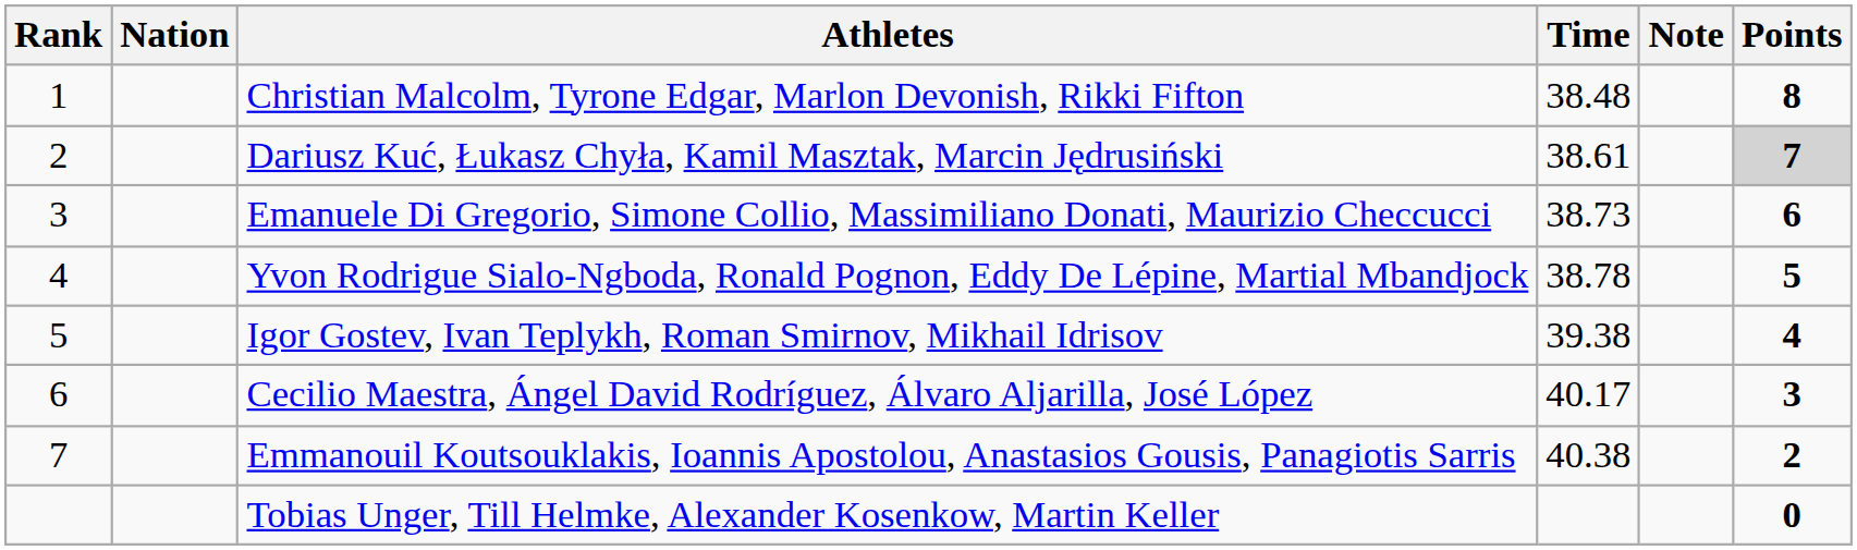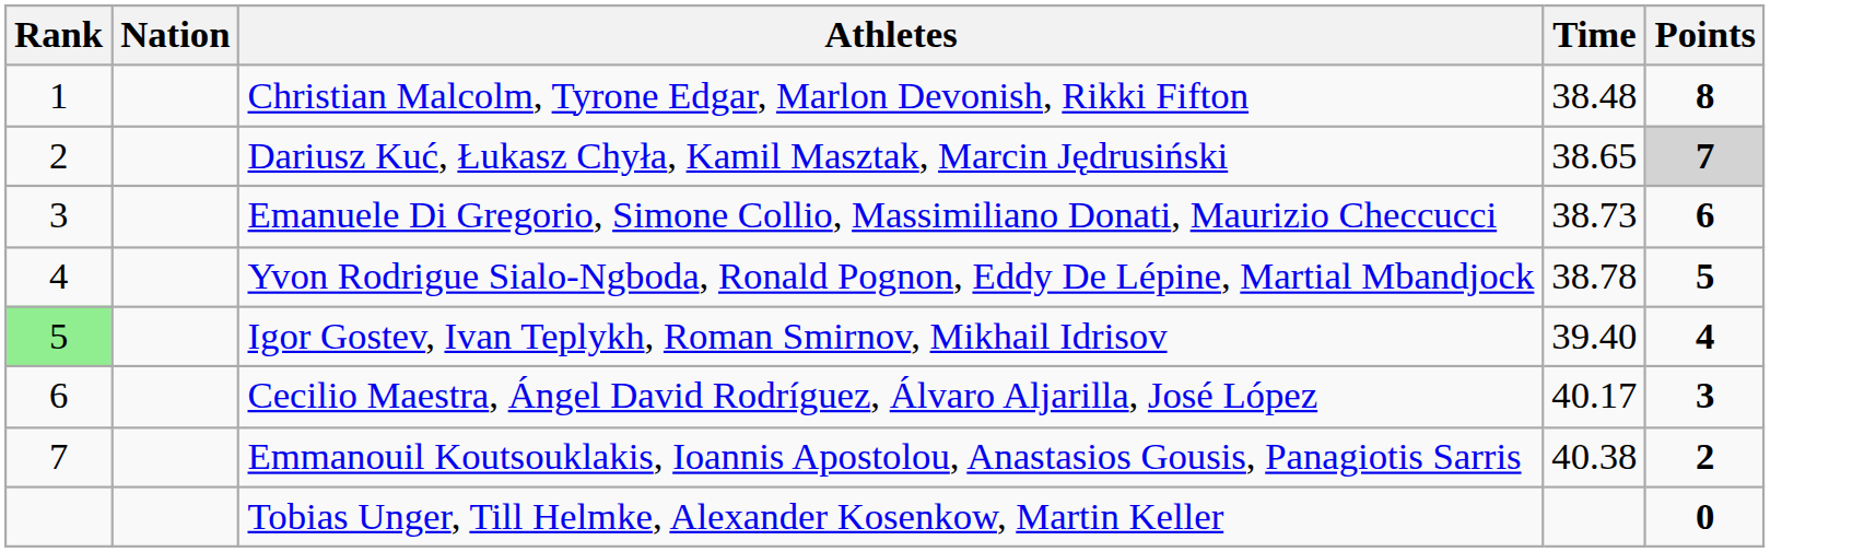 <table class="wikitable sortable" style="text-align:center">
 <tr>
 <th>Rank</th>
 <th>Nation</th>
 <th>Athletes</th>
 <th>Time</th>
-<th>Note</th>
 <th>Points</th>
 </tr>
 <tr>
 <td>1</td>
 <td align=left></td>
 <td align=left><a href='#'>Christian Malcolm</a>, <a href='#'>Tyrone Edgar</a>, <a href='#'>Marlon Devonish</a>, <a href='#'>Rikki Fifton</a></td>
 <td>38.48</td>
-<td></td>
 <td><strong>8</strong></td>
 </tr>
 <tr>
 <td>2</td>
 <td align=left></td>
 <td align=left><a href='#'>Dariusz Kuć</a>, <a href='#'>Łukasz Chyła</a>, <a href='#'>Kamil Masztak</a>, <a href='#'>Marcin Jędrusiński</a></td>
-<td>38.61</td>
-<td></td>
+<td>38.65</td>
 <td style="background: lightgrey;"><strong>7</strong></td>
 </tr>
 <tr>
 <td>3</td>
 <td align=left></td>
 <td align=left><a href='#'>Emanuele Di Gregorio</a>, <a href='#'>Simone Collio</a>, <a href='#'>Massimiliano Donati</a>, <a href='#'>Maurizio Checcucci</a></td>
 <td>38.73</td>
-<td></td>
 <td><strong>6</strong></td>
 </tr>
 <tr>
 <td>4</td>
 <td align=left></td>
 <td align=left><a href='#'>Yvon Rodrigue Sialo-Ngboda</a>, <a href='#'>Ronald Pognon</a>, <a href='#'>Eddy De Lépine</a>, <a href='#'>Martial Mbandjock</a></td>
 <td>38.78</td>
-<td></td>
 <td><strong>5</strong></td>
 </tr>
 <tr>
-<td>5</td>
+<td style="background: lightgreen;">5</td>
 <td align=left></td>
 <td align=left><a href='#'>Igor Gostev</a>, <a href='#'>Ivan Teplykh</a>, <a href='#'>Roman Smirnov</a>, <a href='#'>Mikhail Idrisov</a></td>
-<td>39.38</td>
-<td></td>
+<td>39.40</td>
 <td><strong>4</strong></td>
 </tr>
 <tr>
 <td>6</td>
 <td align=left></td>
 <td align=left><a href='#'>Cecilio Maestra</a>, <a href='#'>Ángel David Rodríguez</a>, <a href='#'>Álvaro Aljarilla</a>, <a href='#'>José López</a></td>
 <td>40.17</td>
-<td></td>
 <td><strong>3</strong></td>
 </tr>
 <tr>
 <td>7</td>
 <td align=left></td>
 <td align=left><a href='#'>Emmanouil Koutsouklakis</a>, <a href='#'>Ioannis Apostolou</a>, <a href='#'>Anastasios Gousis</a>, <a href='#'>Panagiotis Sarris</a></td>
 <td>40.38</td>
-<td></td>
 <td><strong>2</strong></td>
 </tr>
 <tr>
 <td></td>
 <td align=left></td>
 <td align=left><a href='#'>Tobias Unger</a>, <a href='#'>Till Helmke</a>, <a href='#'>Alexander Kosenkow</a>, <a href='#'>Martin Keller</a></td>
 <td></td>
-<td></td>
 <td><strong>0</strong></td>
 </tr>
 </table>
